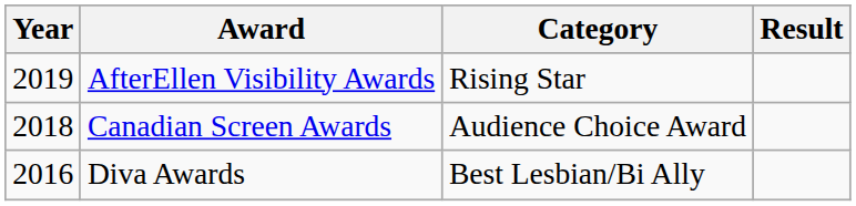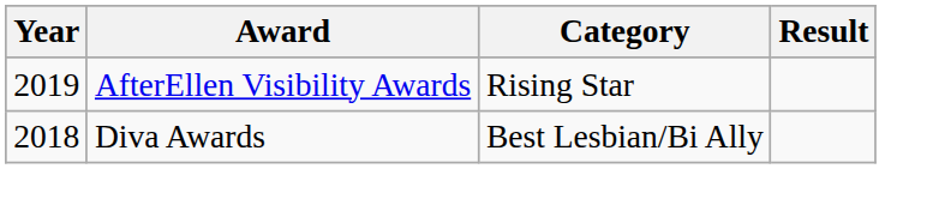 <table class="wikitable sortable">
 <tr>
 <th>Year</th>
 <th>Award</th>
 <th>Category</th>
 <th>Result</th>
 </tr>
 <tr>
 <td>2019</td>
 <td><a href='#'>AfterEllen Visibility Awards</a></td>
 <td>Rising Star</td>
 <td></td>
 </tr>
 <tr>
 <td>2018</td>
-<td><a href='#'>Canadian Screen Awards</a></td>
-<td>Audience Choice Award</td>
-<td></td>
-</tr>
-<tr>
-<td>2016</td>
 <td>Diva Awards</td>
 <td>Best Lesbian/Bi Ally</td>
 <td></td>
 </tr>
 </table>
